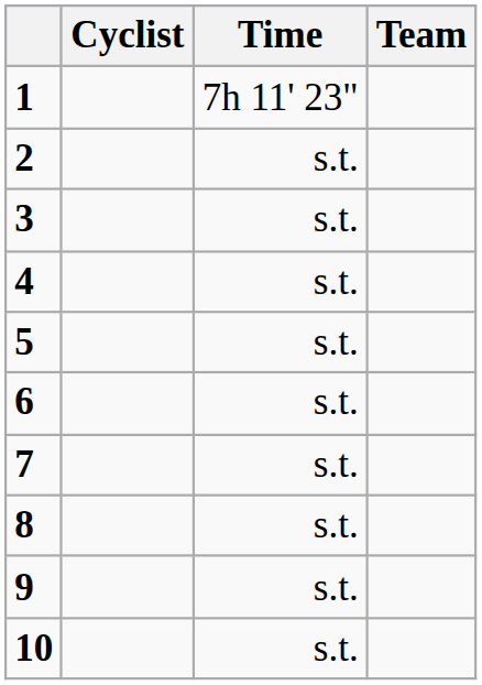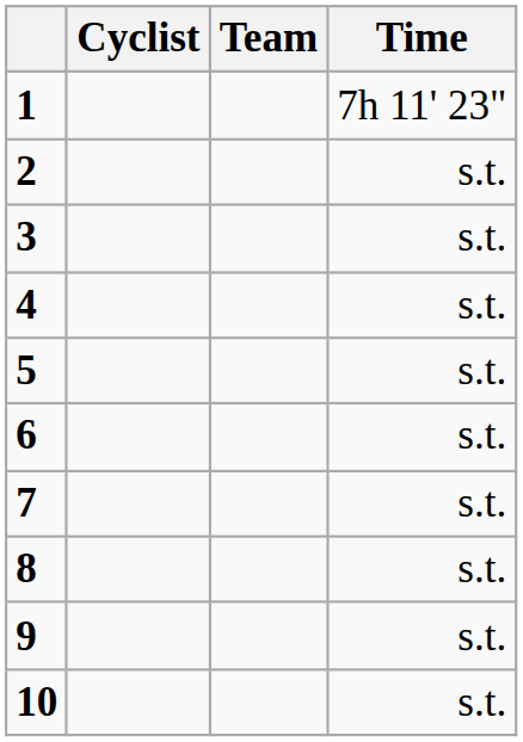 <table class="wikitable">
 <tr style="background:#ccccff;">
 <th></th>
 <th>Cyclist</th>
+<th>Team</th>
 <th>Time</th>
-<th>Team</th>
 </tr>
 <tr>
 <td><strong>1</strong></td>
 <td></td>
+<td></td>
 <td align="right">7h 11' 23"</td>
-<td></td>
 </tr>
 <tr>
 <td><strong>2</strong></td>
 <td></td>
+<td></td>
 <td align="right">s.t.</td>
-<td></td>
 </tr>
 <tr>
 <td><strong>3</strong></td>
 <td></td>
+<td></td>
 <td align="right">s.t.</td>
-<td></td>
 </tr>
 <tr>
 <td><strong>4</strong></td>
 <td></td>
+<td></td>
 <td align="right">s.t.</td>
-<td></td>
 </tr>
 <tr>
 <td><strong>5</strong></td>
 <td></td>
+<td></td>
 <td align="right">s.t.</td>
-<td></td>
 </tr>
 <tr>
 <td><strong>6</strong></td>
 <td></td>
+<td></td>
 <td align="right">s.t.</td>
-<td></td>
 </tr>
 <tr>
 <td><strong>7</strong></td>
 <td></td>
+<td></td>
 <td align="right">s.t.</td>
-<td></td>
 </tr>
 <tr>
 <td><strong>8</strong></td>
 <td></td>
+<td></td>
 <td align="right">s.t.</td>
-<td></td>
 </tr>
 <tr>
 <td><strong>9</strong></td>
 <td></td>
+<td></td>
 <td align="right">s.t.</td>
-<td></td>
 </tr>
 <tr>
 <td><strong>10</strong></td>
 <td></td>
+<td></td>
 <td align="right">s.t.</td>
-<td></td>
 </tr>
 </table>
